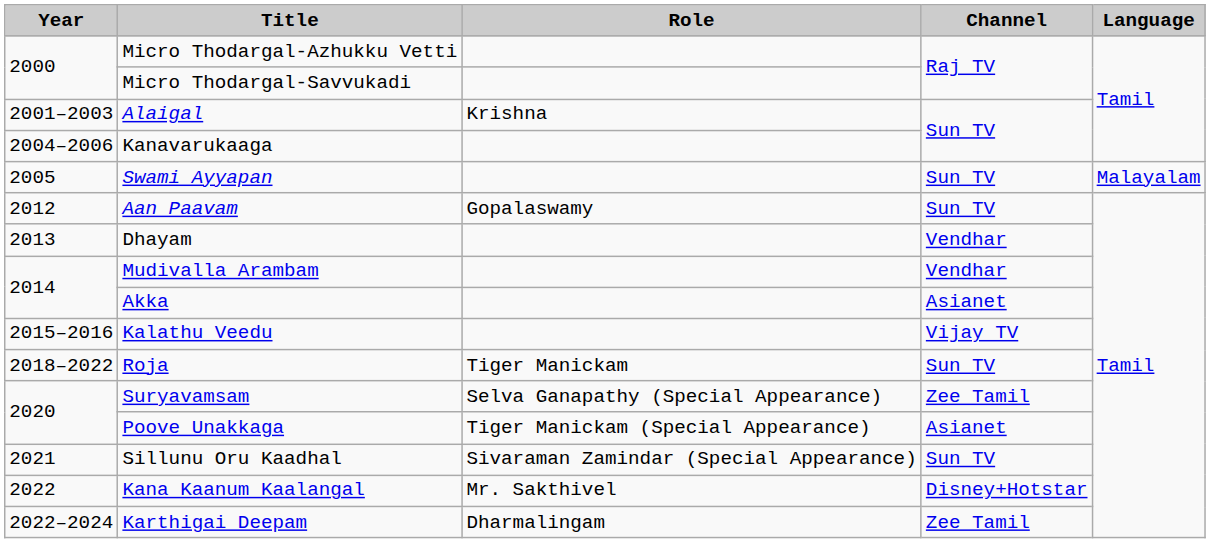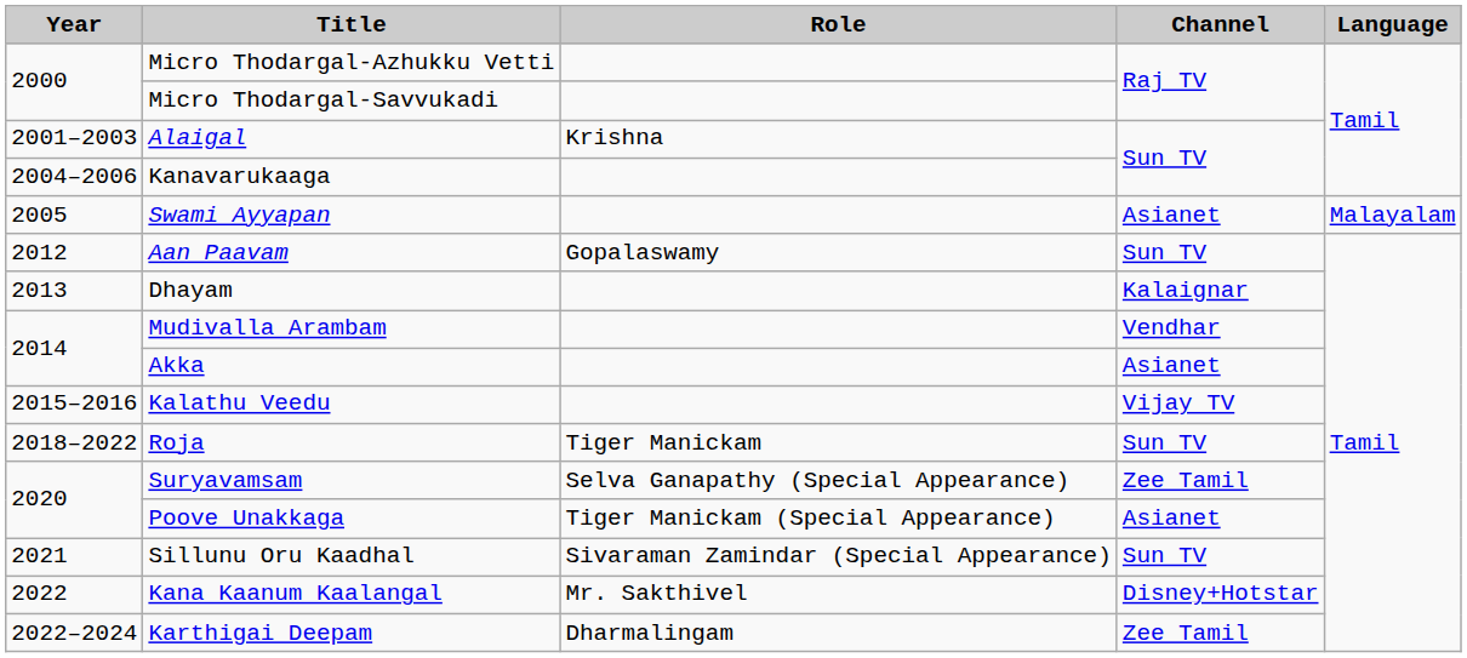 <table class="wikitable">
 <tr>
 <th style="background:#ccc;">Year</th>
 <th style="background:#ccc;">Title</th>
 <th style="background:#ccc;">Role</th>
 <th style="background:#ccc;">Channel</th>
 <th style="background:#ccc;">Language</th>
 </tr>
 <tr>
 <td rowspan="2">2000</td>
 <td>Micro Thodargal-Azhukku Vetti</td>
 <td></td>
 <td rowspan="2"><a href='#'>Raj TV</a></td>
 <td rowspan="4"><a href='#'>Tamil</a></td>
 </tr>
 <tr>
 <td>Micro Thodargal-Savvukadi</td>
 <td></td>
 </tr>
 <tr>
 <td>2001–2003</td>
 <td><em><a href='#'>Alaigal</a></em></td>
 <td>Krishna</td>
 <td rowspan="2"><a href='#'>Sun TV</a></td>
 </tr>
 <tr>
 <td>2004–2006</td>
 <td>Kanavarukaaga</td>
 <td></td>
 </tr>
 <tr>
 <td>2005</td>
 <td><em><a href='#'>Swami Ayyapan</a></em></td>
 <td></td>
-<td><a href='#'>Sun TV</a></td>
+<td><a href='#'>Asianet</a></td>
 <td><a href='#'>Malayalam</a></td>
 </tr>
 <tr>
 <td>2012</td>
 <td><em><a href='#'>Aan Paavam</a></em></td>
 <td>Gopalaswamy</td>
 <td><a href='#'>Sun TV</a></td>
 <td rowspan="11"><a href='#'>Tamil</a></td>
 </tr>
 <tr>
 <td>2013</td>
 <td>Dhayam</td>
 <td></td>
-<td><a href='#'>Vendhar</a></td>
+<td><a href='#'>Kalaignar</a></td>
 </tr>
 <tr>
 <td rowspan="2">2014</td>
 <td><a href='#'>Mudivalla Arambam</a></td>
 <td></td>
 <td><a href='#'>Vendhar</a></td>
 </tr>
 <tr>
 <td><a href='#'>Akka</a></td>
 <td></td>
 <td><a href='#'>Asianet</a></td>
 </tr>
 <tr>
 <td>2015–2016</td>
 <td><a href='#'>Kalathu Veedu</a></td>
 <td></td>
 <td><a href='#'>Vijay TV</a></td>
 </tr>
 <tr>
 <td>2018–2022</td>
 <td><a href='#'>Roja</a></td>
 <td>Tiger Manickam</td>
 <td><a href='#'>Sun TV</a></td>
 </tr>
 <tr>
 <td rowspan="2">2020</td>
 <td><a href='#'>Suryavamsam</a></td>
 <td>Selva Ganapathy (Special Appearance)</td>
 <td><a href='#'>Zee Tamil</a></td>
 </tr>
 <tr>
 <td><a href='#'>Poove Unakkaga</a></td>
 <td>Tiger Manickam (Special Appearance)</td>
 <td><a href='#'>Asianet</a></td>
 </tr>
 <tr>
 <td>2021</td>
 <td>Sillunu Oru Kaadhal</td>
 <td>Sivaraman Zamindar (Special Appearance)</td>
 <td><a href='#'>Sun TV</a></td>
 </tr>
 <tr>
 <td>2022</td>
 <td><a href='#'>Kana Kaanum Kaalangal</a></td>
 <td>Mr. Sakthivel</td>
 <td><a href='#'>Disney+Hotstar</a></td>
 </tr>
 <tr>
 <td>2022–2024</td>
 <td><a href='#'>Karthigai Deepam</a></td>
 <td>Dharmalingam</td>
 <td><a href='#'>Zee Tamil</a></td>
 </tr>
 </table>
